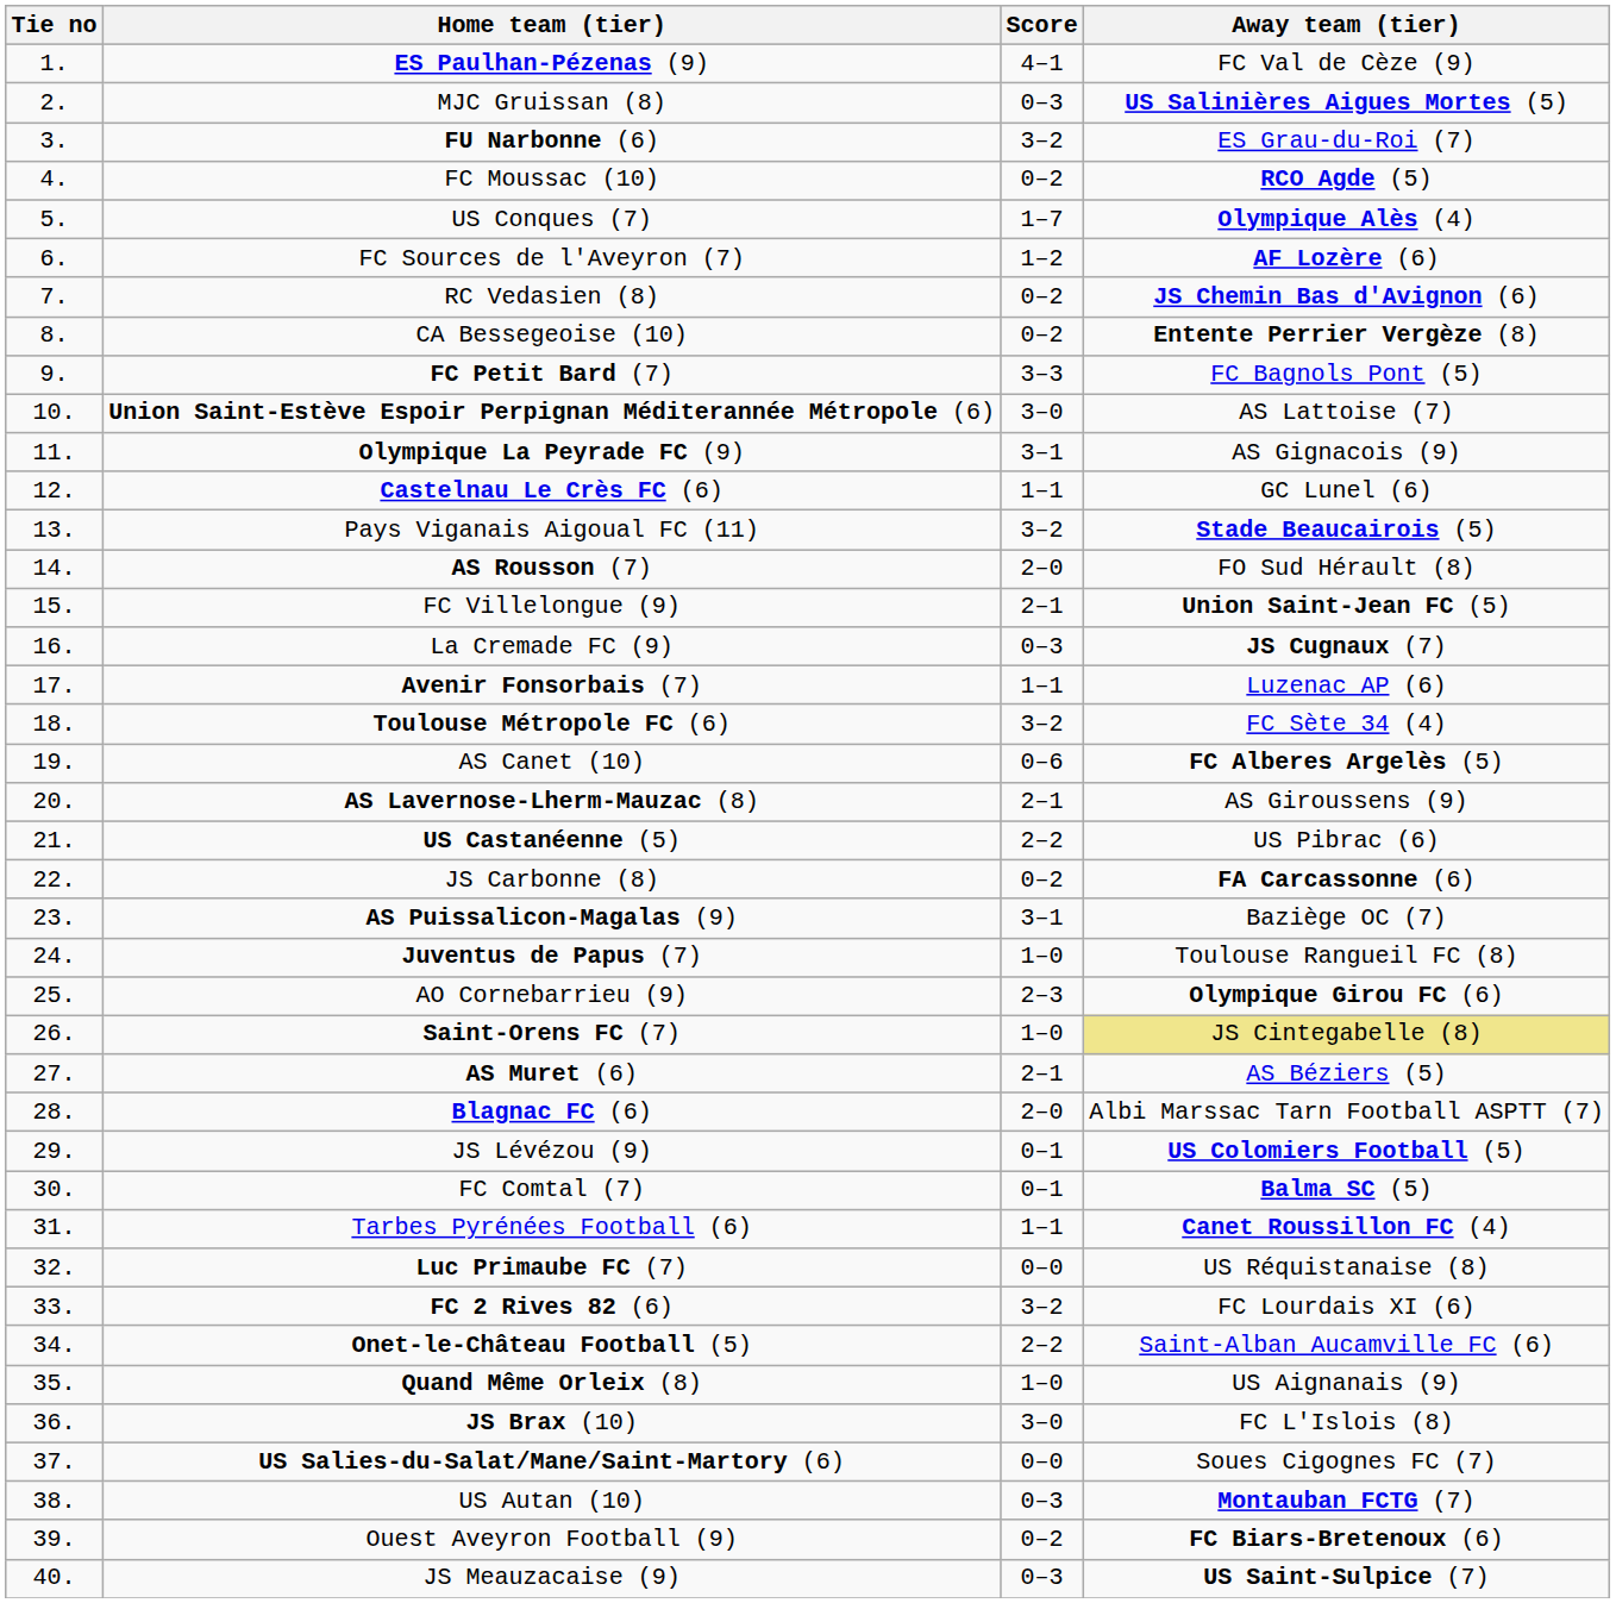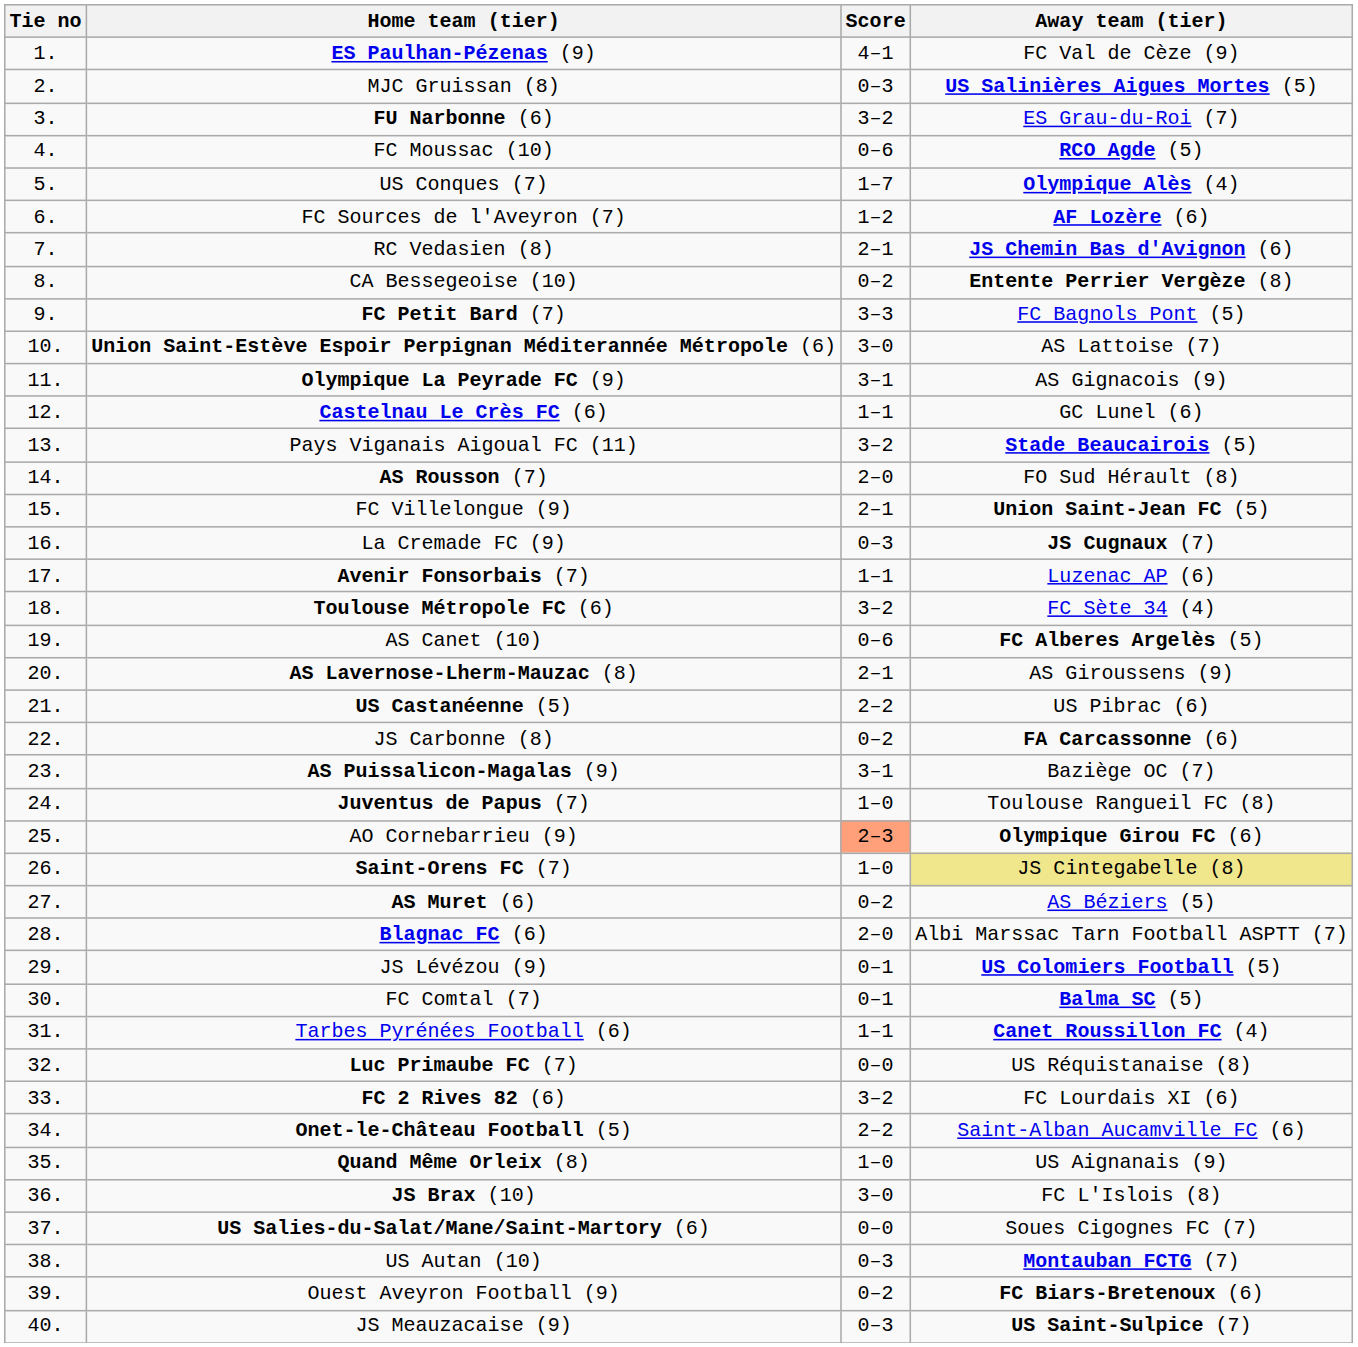 <table class="wikitable" style="text-align: center">
 <tr>
 <th>Tie no</th>
 <th>Home team (tier)</th>
 <th>Score</th>
 <th>Away team (tier)</th>
 </tr>
 <tr>
 <td>1.</td>
 <td><strong><a href='#'>ES Paulhan-Pézenas</a></strong> (9)</td>
 <td>4–1</td>
 <td>FC Val de Cèze (9)</td>
 </tr>
 <tr>
 <td>2.</td>
 <td>MJC Gruissan (8)</td>
 <td>0–3</td>
 <td><strong><a href='#'>US Salinières Aigues Mortes</a></strong> (5)</td>
 </tr>
 <tr>
 <td>3.</td>
 <td><strong>FU Narbonne</strong> (6)</td>
 <td>3–2</td>
 <td><a href='#'>ES Grau-du-Roi</a> (7)</td>
 </tr>
 <tr>
 <td>4.</td>
 <td>FC Moussac (10)</td>
-<td>0–2</td>
+<td>0–6</td>
 <td><strong><a href='#'>RCO Agde</a></strong> (5)</td>
 </tr>
 <tr>
 <td>5.</td>
 <td>US Conques (7)</td>
 <td>1–7</td>
 <td><strong><a href='#'>Olympique Alès</a></strong> (4)</td>
 </tr>
 <tr>
 <td>6.</td>
 <td>FC Sources de l'Aveyron (7)</td>
 <td>1–2</td>
 <td><strong><a href='#'>AF Lozère</a></strong> (6)</td>
 </tr>
 <tr>
 <td>7.</td>
 <td>RC Vedasien (8)</td>
-<td>0–2</td>
+<td>2–1</td>
 <td><strong><a href='#'>JS Chemin Bas d'Avignon</a></strong> (6)</td>
 </tr>
 <tr>
 <td>8.</td>
 <td>CA Bessegeoise (10)</td>
 <td>0–2</td>
 <td><strong>Entente Perrier Vergèze</strong> (8)</td>
 </tr>
 <tr>
 <td>9.</td>
 <td><strong>FC Petit Bard</strong> (7)</td>
 <td>3–3 </td>
 <td><a href='#'>FC Bagnols Pont</a> (5)</td>
 </tr>
 <tr>
 <td>10.</td>
 <td><strong>Union Saint-Estève Espoir Perpignan Méditerannée Métropole</strong> (6)</td>
 <td>3–0</td>
 <td>AS Lattoise (7)</td>
 </tr>
 <tr>
 <td>11.</td>
 <td><strong>Olympique La Peyrade FC</strong> (9)</td>
 <td>3–1</td>
 <td>AS Gignacois (9)</td>
 </tr>
 <tr>
 <td>12.</td>
 <td><strong><a href='#'>Castelnau Le Crès FC</a></strong> (6)</td>
 <td>1–1 </td>
 <td>GC Lunel (6)</td>
 </tr>
 <tr>
 <td>13.</td>
 <td>Pays Viganais Aigoual FC (11)</td>
 <td>3–2</td>
 <td><strong><a href='#'>Stade Beaucairois</a></strong> (5)</td>
 </tr>
 <tr>
 <td>14.</td>
 <td><strong>AS Rousson</strong> (7)</td>
 <td>2–0</td>
 <td>FO Sud Hérault (8)</td>
 </tr>
 <tr>
 <td>15.</td>
 <td>FC Villelongue (9)</td>
 <td>2–1</td>
 <td><strong>Union Saint-Jean FC</strong> (5)</td>
 </tr>
 <tr>
 <td>16.</td>
 <td>La Cremade FC (9)</td>
 <td>0–3</td>
 <td><strong>JS Cugnaux</strong> (7)</td>
 </tr>
 <tr>
 <td>17.</td>
 <td><strong>Avenir Fonsorbais</strong> (7)</td>
 <td>1–1 </td>
 <td><a href='#'>Luzenac AP</a> (6)</td>
 </tr>
 <tr>
 <td>18.</td>
 <td><strong>Toulouse Métropole FC</strong> (6)</td>
 <td>3–2</td>
 <td><a href='#'>FC Sète 34</a> (4)</td>
 </tr>
 <tr>
 <td>19.</td>
 <td>AS Canet (10)</td>
 <td>0–6</td>
 <td><strong>FC Alberes Argelès</strong> (5)</td>
 </tr>
 <tr>
 <td>20.</td>
 <td><strong>AS Lavernose-Lherm-Mauzac</strong> (8)</td>
 <td>2–1</td>
 <td>AS Giroussens (9)</td>
 </tr>
 <tr>
 <td>21.</td>
 <td><strong>US Castanéenne</strong> (5)</td>
 <td>2–2 </td>
 <td>US Pibrac (6)</td>
 </tr>
 <tr>
 <td>22.</td>
 <td>JS Carbonne (8)</td>
 <td>0–2</td>
 <td><strong>FA Carcassonne</strong> (6)</td>
 </tr>
 <tr>
 <td>23.</td>
 <td><strong>AS Puissalicon-Magalas</strong> (9)</td>
 <td>3–1</td>
 <td>Baziège OC (7)</td>
 </tr>
 <tr>
 <td>24.</td>
 <td><strong>Juventus de Papus</strong> (7)</td>
 <td>1–0</td>
 <td>Toulouse Rangueil FC (8)</td>
 </tr>
 <tr>
 <td>25.</td>
 <td>AO Cornebarrieu (9)</td>
-<td>2–3</td>
+<td style="background: lightsalmon;">2–3</td>
 <td><strong>Olympique Girou FC</strong> (6)</td>
 </tr>
 <tr>
 <td>26.</td>
 <td><strong>Saint-Orens FC</strong> (7)</td>
 <td>1–0</td>
 <td style="background: khaki;">JS Cintegabelle (8)</td>
 </tr>
 <tr>
 <td>27.</td>
 <td><strong>AS Muret</strong> (6)</td>
-<td>2–1</td>
+<td>0–2</td>
 <td><a href='#'>AS Béziers</a> (5)</td>
 </tr>
 <tr>
 <td>28.</td>
 <td><strong><a href='#'>Blagnac FC</a></strong> (6)</td>
 <td>2–0</td>
 <td>Albi Marssac Tarn Football ASPTT (7)</td>
 </tr>
 <tr>
 <td>29.</td>
 <td>JS Lévézou (9)</td>
 <td>0–1</td>
 <td><strong><a href='#'>US Colomiers Football</a></strong> (5)</td>
 </tr>
 <tr>
 <td>30.</td>
 <td>FC Comtal (7)</td>
 <td>0–1</td>
 <td><strong><a href='#'>Balma SC</a></strong> (5)</td>
 </tr>
 <tr>
 <td>31.</td>
 <td><a href='#'>Tarbes Pyrénées Football</a> (6)</td>
 <td>1–1 </td>
 <td><strong><a href='#'>Canet Roussillon FC</a></strong> (4)</td>
 </tr>
 <tr>
 <td>32.</td>
 <td><strong>Luc Primaube FC</strong> (7)</td>
 <td>0–0 </td>
 <td>US Réquistanaise (8)</td>
 </tr>
 <tr>
 <td>33.</td>
 <td><strong>FC 2 Rives 82</strong> (6)</td>
 <td>3–2</td>
 <td>FC Lourdais XI (6)</td>
 </tr>
 <tr>
 <td>34.</td>
 <td><strong>Onet-le-Château Football</strong> (5)</td>
 <td>2–2 </td>
 <td><a href='#'>Saint-Alban Aucamville FC</a> (6)</td>
 </tr>
 <tr>
 <td>35.</td>
 <td><strong>Quand Même Orleix</strong> (8)</td>
 <td>1–0</td>
 <td>US Aignanais (9)</td>
 </tr>
 <tr>
 <td>36.</td>
 <td><strong>JS Brax</strong> (10)</td>
 <td>3–0</td>
 <td>FC L'Islois (8)</td>
 </tr>
 <tr>
 <td>37.</td>
 <td><strong>US Salies-du-Salat/Mane/Saint-Martory</strong> (6)</td>
 <td>0–0 </td>
 <td>Soues Cigognes FC (7)</td>
 </tr>
 <tr>
 <td>38.</td>
 <td>US Autan (10)</td>
 <td>0–3</td>
 <td><strong><a href='#'>Montauban FCTG</a></strong> (7)</td>
 </tr>
 <tr>
 <td>39.</td>
 <td>Ouest Aveyron Football (9)</td>
 <td>0–2</td>
 <td><strong>FC Biars-Bretenoux</strong> (6)</td>
 </tr>
 <tr>
 <td>40.</td>
 <td>JS Meauzacaise (9)</td>
 <td>0–3</td>
 <td><strong>US Saint-Sulpice</strong> (7)</td>
 </tr>
 </table>
